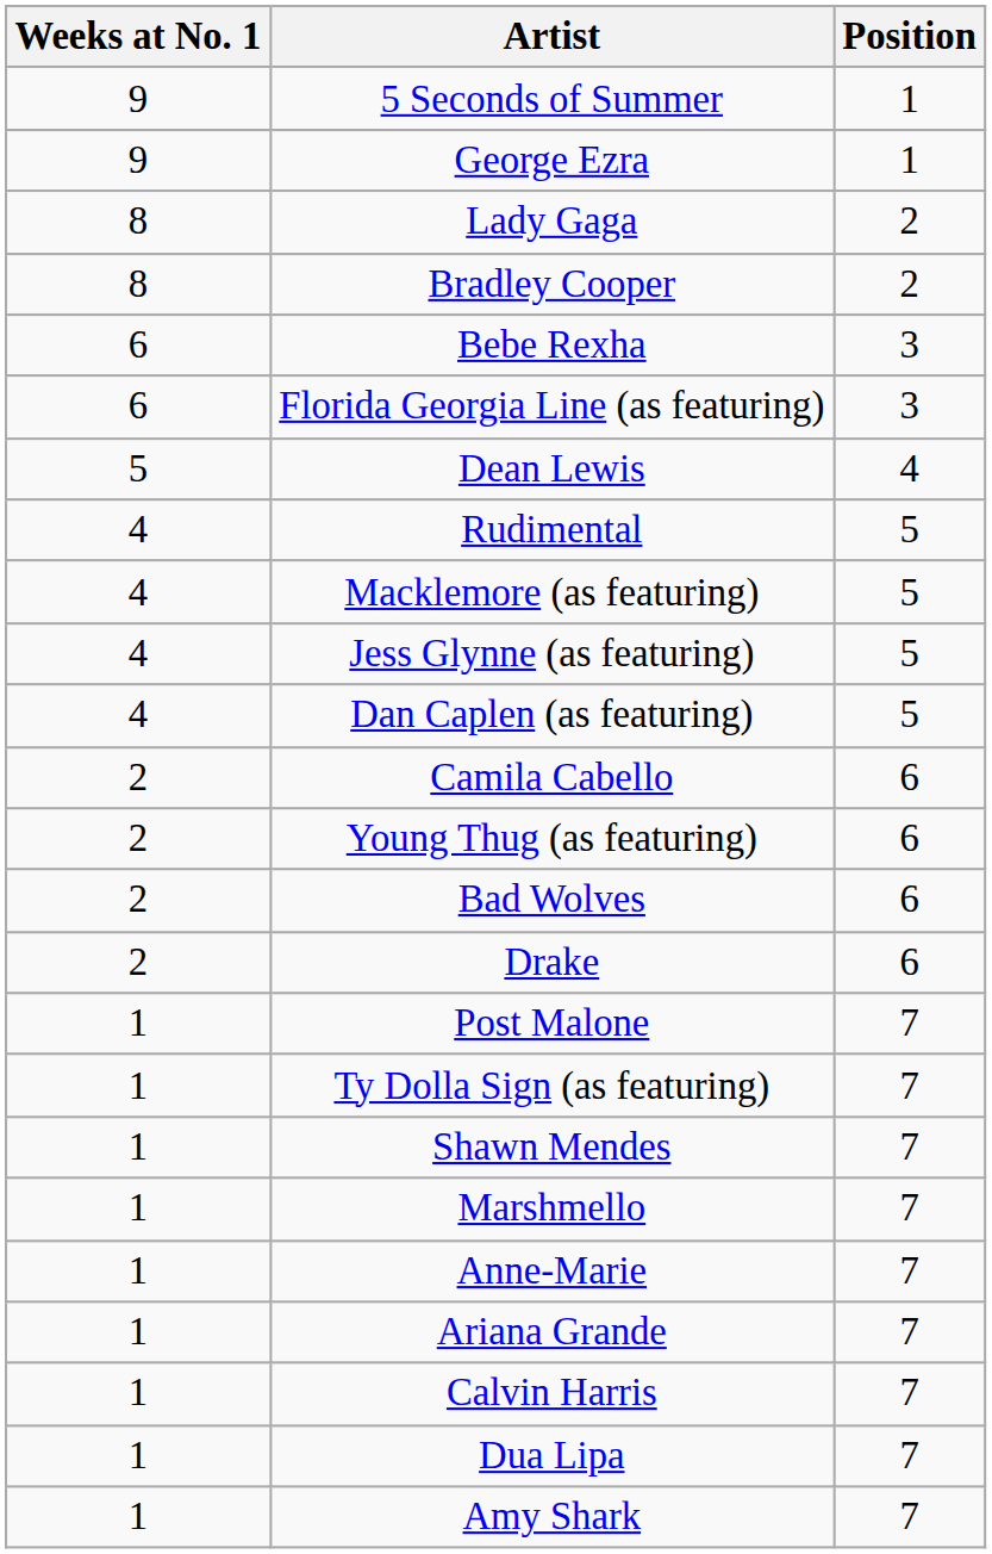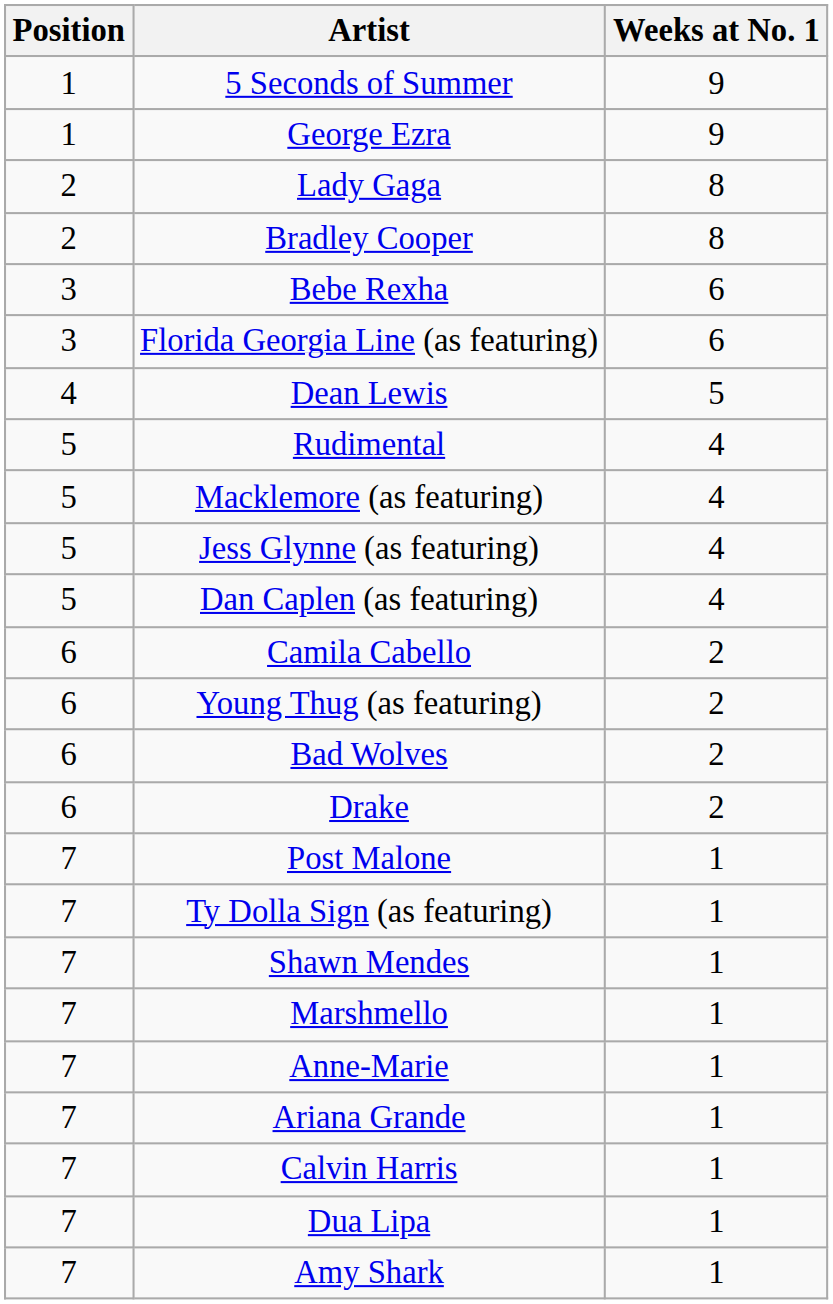 <table class="wikitable">
 <tr>
+<th style="text-align: center;">Position</th>
+<th style="text-align: center;">Artist</th>
 <th style="text-align: center;">Weeks at No. 1</th>
-<th style="text-align: center;">Artist</th>
-<th style="text-align: center;">Position</th>
 </tr>
 <tr>
+<td style="text-align: center;">1</td>
+<td style="text-align: center;"><a href='#'>5 Seconds of Summer</a></td>
 <td style="text-align: center;">9</td>
-<td style="text-align: center;"><a href='#'>5 Seconds of Summer</a></td>
-<td style="text-align: center;">1</td>
 </tr>
 <tr>
+<td style="text-align: center;">1</td>
+<td style="text-align: center;"><a href='#'>George Ezra</a></td>
 <td style="text-align: center;">9</td>
-<td style="text-align: center;"><a href='#'>George Ezra</a></td>
-<td style="text-align: center;">1</td>
 </tr>
 <tr>
+<td style="text-align: center;">2</td>
+<td style="text-align: center;"><a href='#'>Lady Gaga</a></td>
 <td style="text-align: center;">8</td>
-<td style="text-align: center;"><a href='#'>Lady Gaga</a></td>
-<td style="text-align: center;">2</td>
 </tr>
 <tr>
+<td style="text-align: center;">2</td>
+<td style="text-align: center;"><a href='#'>Bradley Cooper</a></td>
 <td style="text-align: center;">8</td>
-<td style="text-align: center;"><a href='#'>Bradley Cooper</a></td>
+</tr>
+<tr>
+<td style="text-align: center;">3</td>
+<td style="text-align: center;"><a href='#'>Bebe Rexha</a></td>
+<td style="text-align: center;">6</td>
+</tr>
+<tr>
+<td style="text-align: center;">3</td>
+<td style="text-align: center;"><a href='#'>Florida Georgia Line</a> (as featuring)</td>
+<td style="text-align: center;">6</td>
+</tr>
+<tr>
+<td style="text-align: center;">4</td>
+<td style="text-align: center;"><a href='#'>Dean Lewis</a></td>
+<td style="text-align: center;">5</td>
+</tr>
+<tr>
+<td style="text-align: center;">5</td>
+<td style="text-align: center;"><a href='#'>Rudimental</a></td>
+<td style="text-align: center;">4</td>
+</tr>
+<tr>
+<td style="text-align: center;">5</td>
+<td style="text-align: center;"><a href='#'>Macklemore</a> (as featuring)</td>
+<td style="text-align: center;">4</td>
+</tr>
+<tr>
+<td style="text-align: center;">5</td>
+<td style="text-align: center;"><a href='#'>Jess Glynne</a> (as featuring)</td>
+<td style="text-align: center;">4</td>
+</tr>
+<tr>
+<td style="text-align: center;">5</td>
+<td style="text-align: center;"><a href='#'>Dan Caplen</a> (as featuring)</td>
+<td style="text-align: center;">4</td>
+</tr>
+<tr>
+<td style="text-align: center;">6</td>
+<td style="text-align: center;"><a href='#'>Camila Cabello</a></td>
 <td style="text-align: center;">2</td>
 </tr>
 <tr>
 <td style="text-align: center;">6</td>
-<td style="text-align: center;"><a href='#'>Bebe Rexha</a></td>
-<td style="text-align: center;">3</td>
+<td style="text-align: center;"><a href='#'>Young Thug</a> (as featuring)</td>
+<td style="text-align: center;">2</td>
 </tr>
 <tr>
 <td style="text-align: center;">6</td>
-<td style="text-align: center;"><a href='#'>Florida Georgia Line</a> (as featuring)</td>
-<td style="text-align: center;">3</td>
+<td style="text-align: center;"><a href='#'>Bad Wolves</a></td>
+<td style="text-align: center;">2</td>
 </tr>
 <tr>
-<td style="text-align: center;">5</td>
-<td style="text-align: center;"><a href='#'>Dean Lewis</a></td>
-<td style="text-align: center;">4</td>
+<td style="text-align: center;">6</td>
+<td style="text-align: center;"><a href='#'>Drake</a></td>
+<td style="text-align: center;">2</td>
 </tr>
 <tr>
-<td style="text-align: center;">4</td>
-<td style="text-align: center;"><a href='#'>Rudimental</a></td>
-<td style="text-align: center;">5</td>
+<td style="text-align: center;">7</td>
+<td style="text-align: center;"><a href='#'>Post Malone</a></td>
+<td style="text-align: center;">1</td>
 </tr>
 <tr>
-<td style="text-align: center;">4</td>
-<td style="text-align: center;"><a href='#'>Macklemore</a> (as featuring)</td>
-<td style="text-align: center;">5</td>
+<td style="text-align: center;">7</td>
+<td style="text-align: center;"><a href='#'>Ty Dolla Sign</a> (as featuring)</td>
+<td style="text-align: center;">1</td>
 </tr>
 <tr>
-<td style="text-align: center;">4</td>
-<td style="text-align: center;"><a href='#'>Jess Glynne</a> (as featuring)</td>
-<td style="text-align: center;">5</td>
+<td style="text-align: center;">7</td>
+<td style="text-align: center;"><a href='#'>Shawn Mendes</a></td>
+<td style="text-align: center;">1</td>
 </tr>
 <tr>
-<td style="text-align: center;">4</td>
-<td style="text-align: center;"><a href='#'>Dan Caplen</a> (as featuring)</td>
-<td style="text-align: center;">5</td>
+<td style="text-align: center;">7</td>
+<td style="text-align: center;"><a href='#'>Marshmello</a></td>
+<td style="text-align: center;">1</td>
 </tr>
 <tr>
-<td style="text-align: center;">2</td>
-<td style="text-align: center;"><a href='#'>Camila Cabello</a></td>
-<td style="text-align: center;">6</td>
+<td style="text-align: center;">7</td>
+<td style="text-align: center;"><a href='#'>Anne-Marie</a></td>
+<td style="text-align: center;">1</td>
 </tr>
 <tr>
-<td style="text-align: center;">2</td>
-<td style="text-align: center;"><a href='#'>Young Thug</a> (as featuring)</td>
-<td style="text-align: center;">6</td>
+<td style="text-align: center;">7</td>
+<td style="text-align: center;"><a href='#'>Ariana Grande</a></td>
+<td style="text-align: center;">1</td>
 </tr>
 <tr>
-<td style="text-align: center;">2</td>
-<td style="text-align: center;"><a href='#'>Bad Wolves</a></td>
-<td style="text-align: center;">6</td>
+<td style="text-align: center;">7</td>
+<td style="text-align: center;"><a href='#'>Calvin Harris</a></td>
+<td style="text-align: center;">1</td>
 </tr>
 <tr>
-<td style="text-align: center;">2</td>
-<td style="text-align: center;"><a href='#'>Drake</a></td>
-<td style="text-align: center;">6</td>
+<td style="text-align: center;">7</td>
+<td style="text-align: center;"><a href='#'>Dua Lipa</a></td>
+<td style="text-align: center;">1</td>
 </tr>
 <tr>
+<td style="text-align: center;">7</td>
+<td style="text-align: center;"><a href='#'>Amy Shark</a></td>
 <td style="text-align: center;">1</td>
-<td style="text-align: center;"><a href='#'>Post Malone</a></td>
-<td style="text-align: center;">7</td>
-</tr>
-<tr>
-<td style="text-align: center;">1</td>
-<td style="text-align: center;"><a href='#'>Ty Dolla Sign</a> (as featuring)</td>
-<td style="text-align: center;">7</td>
-</tr>
-<tr>
-<td style="text-align: center;">1</td>
-<td style="text-align: center;"><a href='#'>Shawn Mendes</a></td>
-<td style="text-align: center;">7</td>
-</tr>
-<tr>
-<td style="text-align: center;">1</td>
-<td style="text-align: center;"><a href='#'>Marshmello</a></td>
-<td style="text-align: center;">7</td>
-</tr>
-<tr>
-<td style="text-align: center;">1</td>
-<td style="text-align: center;"><a href='#'>Anne-Marie</a></td>
-<td style="text-align: center;">7</td>
-</tr>
-<tr>
-<td style="text-align: center;">1</td>
-<td style="text-align: center;"><a href='#'>Ariana Grande</a></td>
-<td style="text-align: center;">7</td>
-</tr>
-<tr>
-<td style="text-align: center;">1</td>
-<td style="text-align: center;"><a href='#'>Calvin Harris</a></td>
-<td style="text-align: center;">7</td>
-</tr>
-<tr>
-<td style="text-align: center;">1</td>
-<td style="text-align: center;"><a href='#'>Dua Lipa</a></td>
-<td style="text-align: center;">7</td>
-</tr>
-<tr>
-<td style="text-align: center;">1</td>
-<td style="text-align: center;"><a href='#'>Amy Shark</a></td>
-<td style="text-align: center;">7</td>
 </tr>
 </table>
